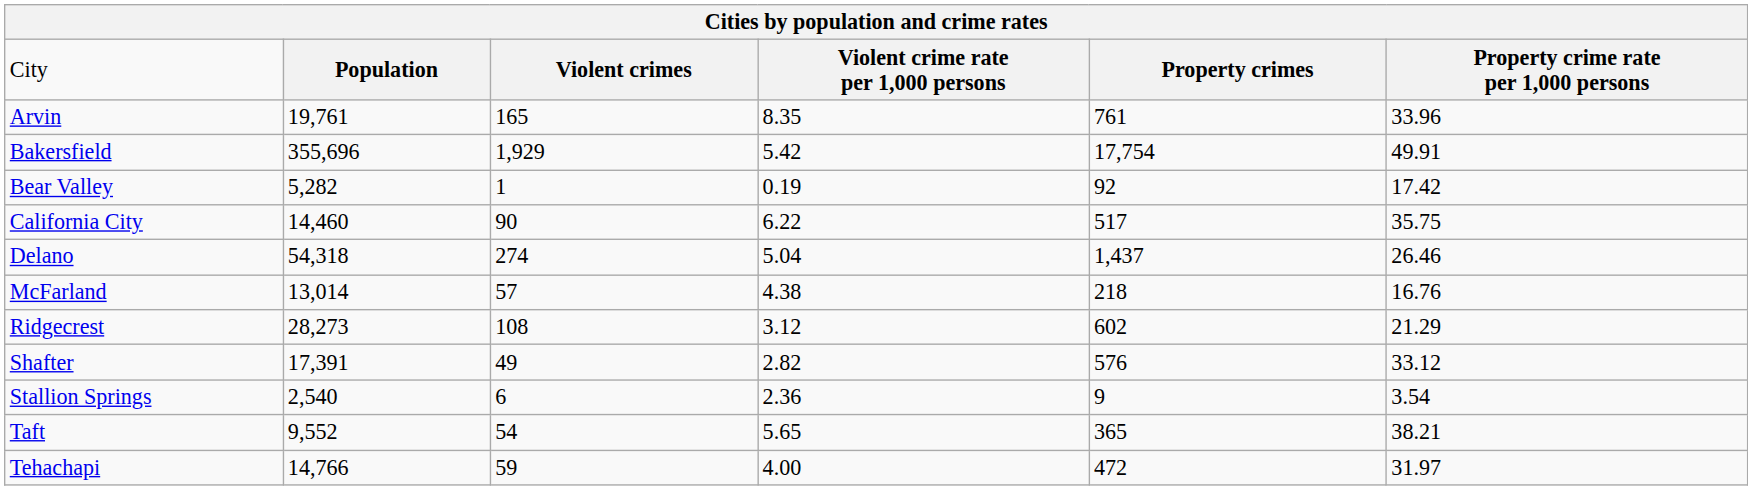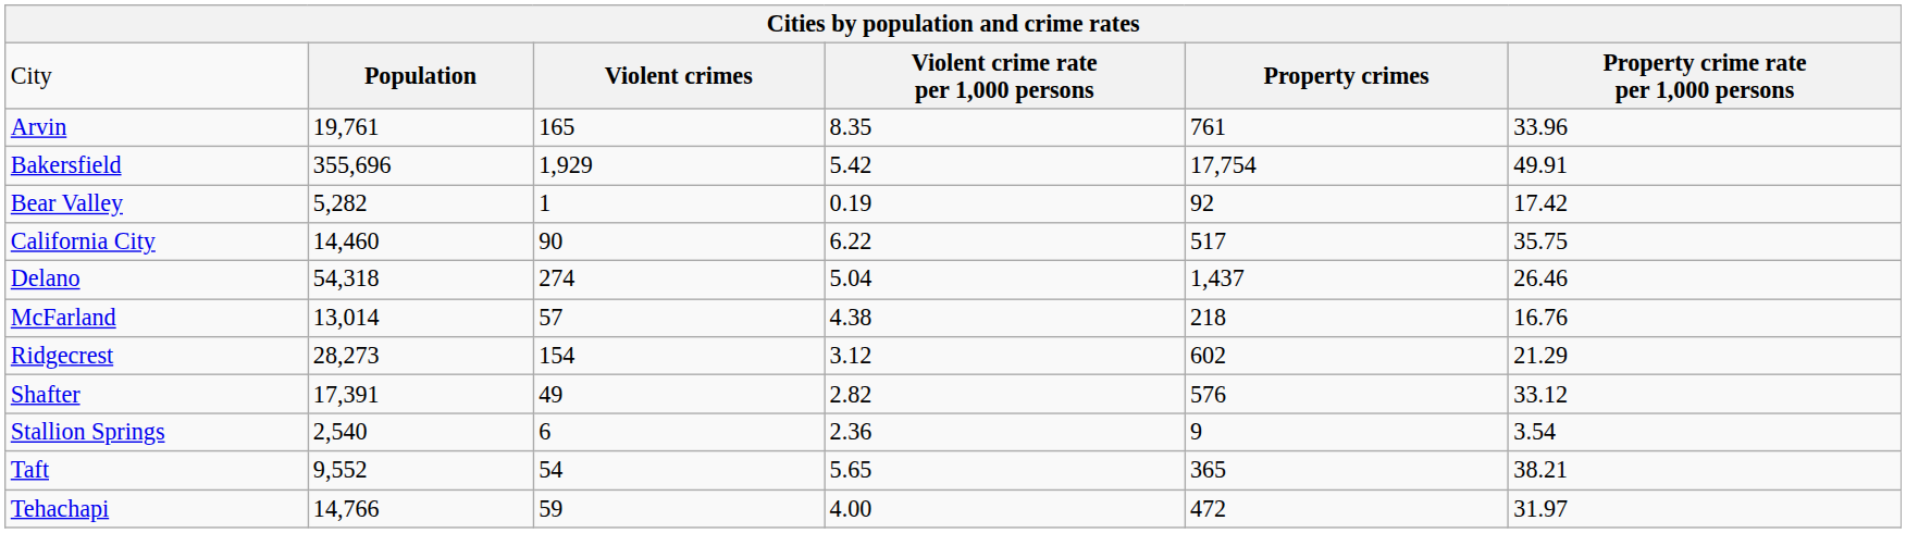 <table class="wikitable collapsible collapsed sortable" style="width: 100%;">
 <tr>
 <th colspan="9">Cities by population and crime rates</th>
 </tr>
 <tr>
 <td>City</td>
 <th data-sort-type="number">Population</th>
 <th data-sort-type="number">Violent crimes</th>
 <th data-sort-type="number">Violent crime rate<br>per 1,000 persons</th>
 <th data-sort-type="number">Property crimes</th>
 <th data-sort-type="number">Property crime rate<br>per 1,000 persons</th>
 </tr>
 <tr>
 <td><a href='#'>Arvin</a></td>
 <td>19,761</td>
 <td>165</td>
 <td>8.35</td>
 <td>761</td>
 <td>33.96</td>
 </tr>
 <tr>
 <td><a href='#'>Bakersfield</a></td>
 <td>355,696</td>
 <td>1,929</td>
 <td>5.42</td>
 <td>17,754</td>
 <td>49.91</td>
 </tr>
 <tr>
 <td><a href='#'>Bear Valley</a></td>
 <td>5,282</td>
 <td>1</td>
 <td>0.19</td>
 <td>92</td>
 <td>17.42</td>
 </tr>
 <tr>
 <td><a href='#'>California City</a></td>
 <td>14,460</td>
 <td>90</td>
 <td>6.22</td>
 <td>517</td>
 <td>35.75</td>
 </tr>
 <tr>
 <td><a href='#'>Delano</a></td>
 <td>54,318</td>
 <td>274</td>
 <td>5.04</td>
 <td>1,437</td>
 <td>26.46</td>
 </tr>
 <tr>
 <td><a href='#'>McFarland</a></td>
 <td>13,014</td>
 <td>57</td>
 <td>4.38</td>
 <td>218</td>
 <td>16.76</td>
 </tr>
 <tr>
 <td><a href='#'>Ridgecrest</a></td>
 <td>28,273</td>
-<td>108</td>
+<td>154</td>
 <td>3.12</td>
 <td>602</td>
 <td>21.29</td>
 </tr>
 <tr>
 <td><a href='#'>Shafter</a></td>
 <td>17,391</td>
 <td>49</td>
 <td>2.82</td>
 <td>576</td>
 <td>33.12</td>
 </tr>
 <tr>
 <td><a href='#'>Stallion Springs</a></td>
 <td>2,540</td>
 <td>6</td>
 <td>2.36</td>
 <td>9</td>
 <td>3.54</td>
 </tr>
 <tr>
 <td><a href='#'>Taft</a></td>
 <td>9,552</td>
 <td>54</td>
 <td>5.65</td>
 <td>365</td>
 <td>38.21</td>
 </tr>
 <tr>
 <td><a href='#'>Tehachapi</a></td>
 <td>14,766</td>
 <td>59</td>
 <td>4.00</td>
 <td>472</td>
 <td>31.97</td>
 </tr>
 </table>
